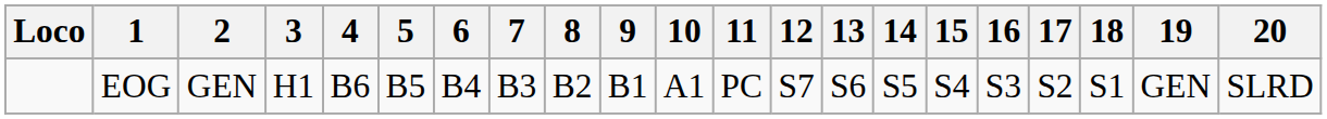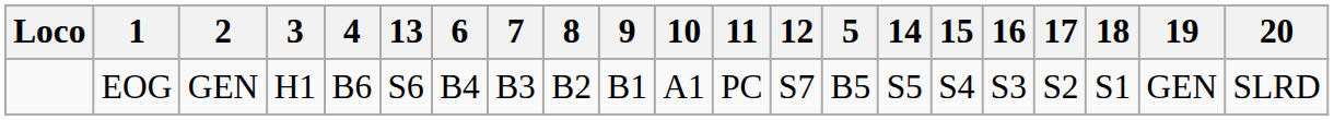 <table class="wikitable">
 <tr>
 <th rowspan="1">Loco</th>
 <th rowspan="1">1</th>
 <th>2</th>
 <th rowspan="1">3</th>
 <th rowspan="1">4</th>
-<th rowspan="1">5</th>
+<th rowspan="1">13</th>
 <th rowspan="1">6</th>
 <th rowspan="1">7</th>
 <th rowspan="1">8</th>
 <th>9</th>
 <th>10</th>
 <th rowspan="1">11</th>
 <th>12</th>
-<th rowspan="1">13</th>
+<th rowspan="1">5</th>
 <th rowspan="1">14</th>
 <th rowspan="1">15</th>
 <th rowspan="1">16</th>
 <th rowspan="1">17</th>
 <th rowspan="1">18</th>
 <th rowspan="1">19</th>
 <th rowspan="1">20</th>
 </tr>
 <tr>
 <td></td>
 <td>EOG</td>
 <td>GEN</td>
 <td>H1</td>
 <td>B6</td>
-<td>B5</td>
+<td>S6</td>
 <td>B4</td>
 <td>B3</td>
 <td>B2</td>
 <td>B1</td>
 <td>A1</td>
 <td>PC</td>
 <td>S7</td>
-<td>S6</td>
+<td>B5</td>
 <td>S5</td>
 <td>S4</td>
 <td>S3</td>
 <td>S2</td>
 <td>S1</td>
 <td>GEN</td>
 <td>SLRD</td>
 </tr>
 </table>
